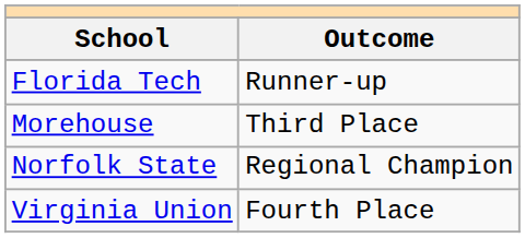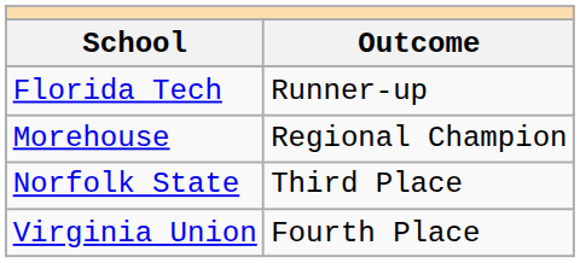 <table class="wikitable" style="float:left; margin-right:1em;">
 <tr>
 <th colspan="3" style="background:#ffdead;"></th>
 </tr>
 <tr>
 <th>School</th>
 <th>Outcome</th>
 </tr>
 <tr>
 <td><a href='#'>Florida Tech</a></td>
 <td>Runner-up</td>
 </tr>
 <tr>
 <td><a href='#'>Morehouse</a></td>
-<td>Third Place</td>
+<td>Regional Champion</td>
 </tr>
 <tr>
 <td><a href='#'>Norfolk State</a></td>
-<td>Regional Champion</td>
+<td>Third Place</td>
 </tr>
 <tr>
 <td><a href='#'>Virginia Union</a></td>
 <td>Fourth Place</td>
 </tr>
 </table>
